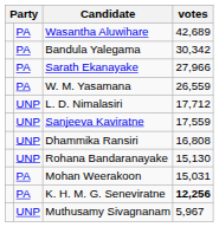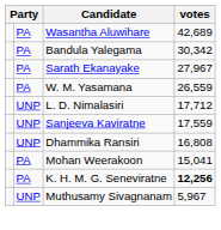 <table class="wikitable sortable mw-collapsible">
 <tr>
 <th colspan="2">Party</th>
 <th>Candidate</th>
 <th>votes</th>
 </tr>
 <tr>
 <td bgcolor=> </td>
 <td align=left><a href='#'>PA</a></td>
 <td><a href='#'>Wasantha Aluwihare</a></td>
 <td>42,689</td>
 </tr>
 <tr>
 <td bgcolor=> </td>
 <td align=left><a href='#'>PA</a></td>
 <td>Bandula Yalegama</td>
 <td>30,342</td>
 </tr>
 <tr>
 <td bgcolor=> </td>
 <td align=left><a href='#'>PA</a></td>
 <td><a href='#'>Sarath Ekanayake</a></td>
-<td>27,966</td>
+<td>27,967</td>
 </tr>
 <tr>
 <td bgcolor=> </td>
 <td align=left><a href='#'>PA</a></td>
 <td>W. M. Yasamana</td>
 <td>26,559</td>
 </tr>
 <tr>
 <td bgcolor=> </td>
 <td align=left><a href='#'>UNP</a></td>
 <td>L. D. Nimalasiri</td>
 <td>17,712</td>
 </tr>
 <tr>
 <td bgcolor=> </td>
 <td align=left><a href='#'>UNP</a></td>
 <td><a href='#'>Sanjeeva Kaviratne</a></td>
 <td>17,559</td>
 </tr>
 <tr>
 <td bgcolor=> </td>
 <td align=left><a href='#'>UNP</a></td>
 <td>Dhammika Ransiri</td>
 <td>16,808</td>
 </tr>
 <tr>
 <td bgcolor=> </td>
-<td align=left><a href='#'>UNP</a></td>
-<td>Rohana Bandaranayake</td>
-<td>15,130</td>
-</tr>
-<tr>
-<td bgcolor=> </td>
 <td align=left><a href='#'>PA</a></td>
 <td>Mohan Weerakoon</td>
-<td>15,031</td>
+<td>15,041</td>
 </tr>
 <tr>
 <td bgcolor=> </td>
 <td align=left><a href='#'>PA</a></td>
 <td>K. H. M. G. Seneviratne</td>
 <td><strong>12,256</strong></td>
 </tr>
 <tr>
 <td bgcolor=> </td>
 <td align=left><a href='#'>UNP</a></td>
 <td>Muthusamy Sivagnanam</td>
 <td>5,967</td>
 </tr>
 </table>
